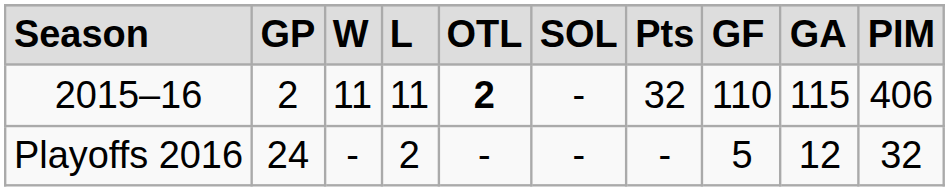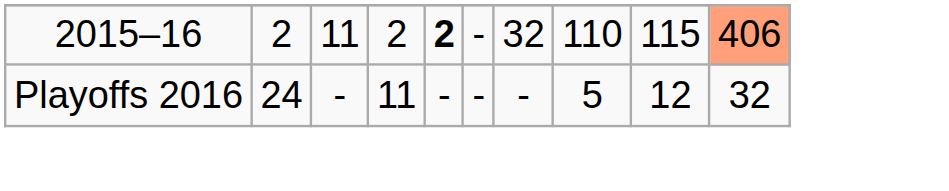 <table class="wikitable">
 <tr align="center">
-</tr>
-<tr style="font-weight:bold; background:#ddd;">
-<td>Season</td>
-<td>GP</td>
-<td>W</td>
-<td>L</td>
-<td>OTL</td>
-<td>SOL</td>
-<td>Pts</td>
-<td>GF</td>
-<td>GA</td>
-<td>PIM</td>
 </tr>
 <tr align="center">
 <td>2015–16</td>
 <td>2</td>
 <td>11</td>
-<td>11</td>
+<td>2</td>
 <td><strong>2</strong></td>
 <td>-</td>
 <td>32</td>
 <td>110</td>
 <td>115</td>
-<td>406</td>
+<td style="background: lightsalmon;">406</td>
 </tr>
 <tr align="center">
 <td>Playoffs 2016</td>
 <td>24</td>
 <td>-</td>
-<td>2</td>
+<td>11</td>
 <td>-</td>
 <td>-</td>
 <td>-</td>
 <td>5</td>
 <td>12</td>
 <td>32</td>
 </tr>
 </table>
